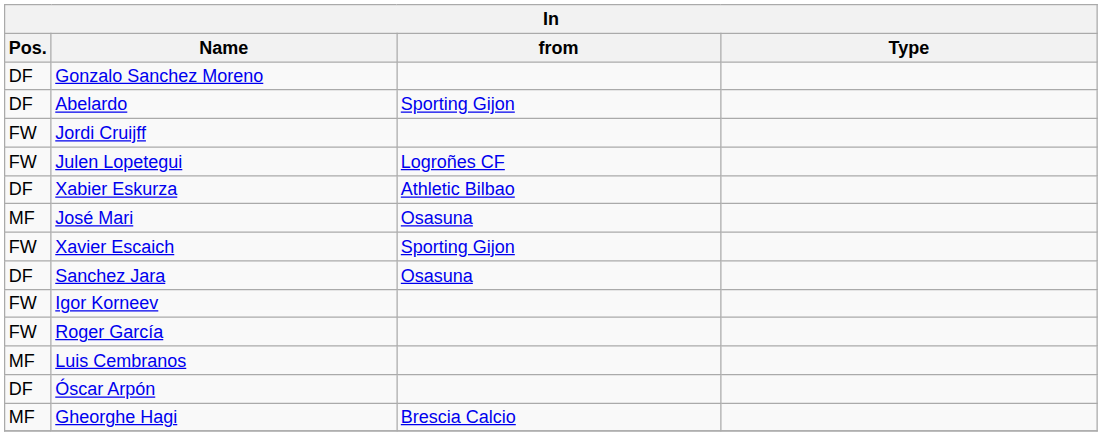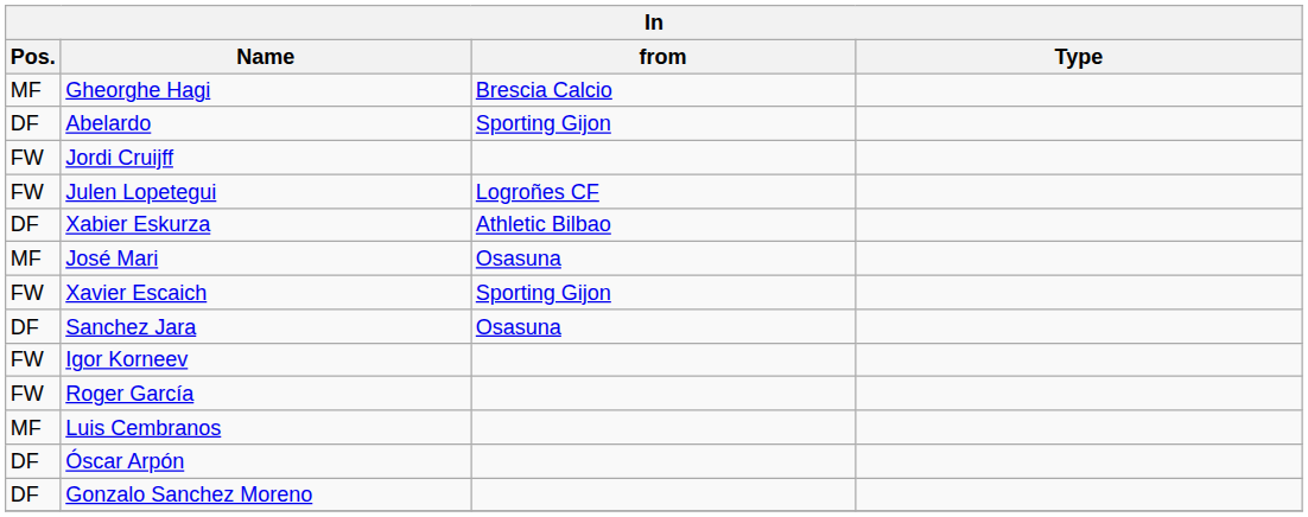 <table class="wikitable" style="font-size:90%;width:99%;">
 <tr>
 <th colspan="4">In</th>
 </tr>
 <tr>
 <th width=3%>Pos.</th>
 <th width=32%>Name</th>
 <th width=30%>from</th>
 <th width=35%>Type</th>
 </tr>
 <tr>
-<td>DF</td>
-<td><a href='#'>Gonzalo Sanchez Moreno</a></td>
-<td></td>
+<td>MF</td>
+<td><a href='#'>Gheorghe Hagi</a></td>
+<td><a href='#'>Brescia Calcio</a></td>
 <td></td>
 </tr>
 <tr>
 <td>DF</td>
 <td><a href='#'>Abelardo</a></td>
 <td><a href='#'>Sporting Gijon</a></td>
 <td></td>
 </tr>
 <tr>
 <td>FW</td>
 <td><a href='#'>Jordi Cruijff</a></td>
 <td></td>
 <td></td>
 </tr>
 <tr>
 <td>FW</td>
 <td><a href='#'>Julen Lopetegui</a></td>
 <td><a href='#'>Logroñes CF</a></td>
 <td></td>
 </tr>
 <tr>
 <td>DF</td>
 <td><a href='#'>Xabier Eskurza</a></td>
 <td><a href='#'>Athletic Bilbao</a></td>
 <td></td>
 </tr>
 <tr>
 <td>MF</td>
 <td><a href='#'>José Mari</a></td>
 <td><a href='#'>Osasuna</a></td>
 <td></td>
 </tr>
 <tr>
 <td>FW</td>
 <td><a href='#'>Xavier Escaich</a></td>
 <td><a href='#'>Sporting Gijon</a></td>
 <td></td>
 </tr>
 <tr>
 <td>DF</td>
 <td><a href='#'>Sanchez Jara</a></td>
 <td><a href='#'>Osasuna</a></td>
 <td></td>
 </tr>
 <tr>
 <td>FW</td>
 <td><a href='#'>Igor Korneev</a></td>
 <td></td>
 <td></td>
 </tr>
 <tr>
 <td>FW</td>
 <td><a href='#'>Roger García</a></td>
 <td></td>
 <td></td>
 </tr>
 <tr>
 <td>MF</td>
 <td><a href='#'>Luis Cembranos</a></td>
 <td></td>
 <td></td>
 </tr>
 <tr>
 <td>DF</td>
 <td><a href='#'>Óscar Arpón</a></td>
 <td></td>
 <td></td>
 </tr>
 <tr>
-<td>MF</td>
-<td><a href='#'>Gheorghe Hagi</a></td>
-<td><a href='#'>Brescia Calcio</a></td>
+<td>DF</td>
+<td><a href='#'>Gonzalo Sanchez Moreno</a></td>
+<td></td>
 <td></td>
 </tr>
 <tr>
 </tr>
 </table>
